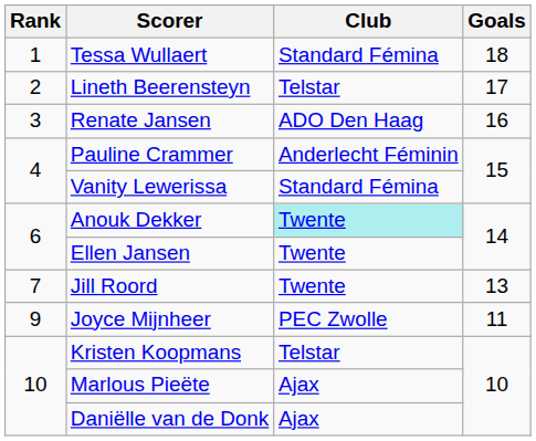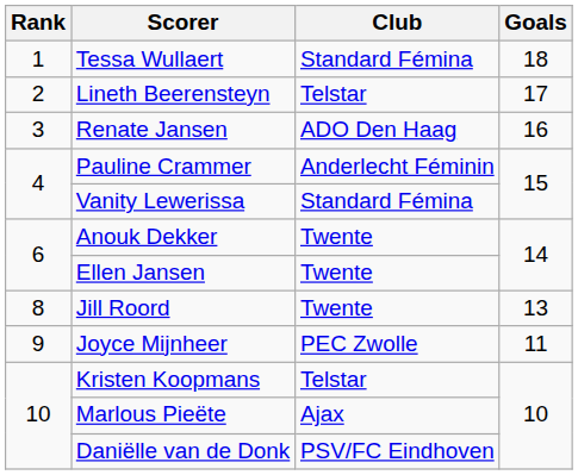 <table class="wikitable" style="text-align:center">
 <tr>
 <th>Rank</th>
 <th>Scorer</th>
 <th>Club</th>
 <th>Goals</th>
 </tr>
 <tr>
 <td>1</td>
 <td align="left"> <a href='#'>Tessa Wullaert</a></td>
 <td align="left"><a href='#'>Standard Fémina</a></td>
 <td>18</td>
 </tr>
 <tr>
 <td>2</td>
 <td align="left"> <a href='#'>Lineth Beerensteyn</a></td>
 <td align="left"><a href='#'>Telstar</a></td>
 <td>17</td>
 </tr>
 <tr>
 <td>3</td>
 <td align="left"> <a href='#'>Renate Jansen</a></td>
 <td align="left"><a href='#'>ADO Den Haag</a></td>
 <td>16</td>
 </tr>
 <tr>
 <td rowspan="2">4</td>
 <td align="left"> <a href='#'>Pauline Crammer</a></td>
 <td align="left"><a href='#'>Anderlecht Féminin</a></td>
 <td rowspan="2">15</td>
 </tr>
 <tr>
 <td align="left"> <a href='#'>Vanity Lewerissa</a></td>
 <td align="left"><a href='#'>Standard Fémina</a></td>
 </tr>
 <tr>
 <td rowspan="2">6</td>
 <td align="left"> <a href='#'>Anouk Dekker</a></td>
-<td align="left" style="background: paleturquoise;"><a href='#'>Twente</a></td>
+<td align="left"><a href='#'>Twente</a></td>
 <td rowspan="2">14</td>
 </tr>
 <tr>
 <td align="left"> <a href='#'>Ellen Jansen</a></td>
 <td align="left"><a href='#'>Twente</a></td>
 </tr>
 <tr>
-<td>7</td>
+<td>8</td>
 <td align="left"> <a href='#'>Jill Roord</a></td>
 <td align="left"><a href='#'>Twente</a></td>
 <td>13</td>
 </tr>
 <tr>
 <td>9</td>
 <td align="left"> <a href='#'>Joyce Mijnheer</a></td>
 <td align="left"><a href='#'>PEC Zwolle</a></td>
 <td>11</td>
 </tr>
 <tr>
 <td rowspan=3>10</td>
 <td align="left"> <a href='#'>Kristen Koopmans</a></td>
 <td align="left"><a href='#'>Telstar</a></td>
 <td rowspan=3>10</td>
 </tr>
 <tr>
 <td align="left"> <a href='#'>Marlous Pieëte</a></td>
 <td align="left"><a href='#'>Ajax</a></td>
 </tr>
 <tr>
 <td align="left"> <a href='#'>Daniëlle van de Donk</a></td>
-<td align="left"><a href='#'>Ajax</a></td>
+<td align="left"><a href='#'>PSV/FC Eindhoven</a></td>
 </tr>
 </table>
